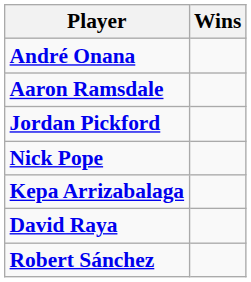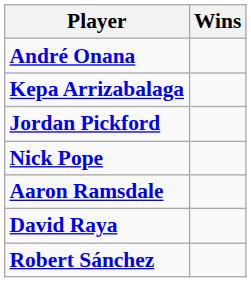 <table class="wikitable sortable" style="border-collapse:collapse">
 <tr>
 <th>Player</th>
 <th>Wins</th>
 </tr>
 <tr>
 <td> <strong><a href='#'>André Onana</a></strong></td>
 <td align="center"></td>
 </tr>
 <tr>
-<td> <strong><a href='#'>Aaron Ramsdale</a></strong></td>
+<td> <strong><a href='#'>Kepa Arrizabalaga</a></strong></td>
 <td align="center"></td>
 </tr>
 <tr>
 <td> <strong><a href='#'>Jordan Pickford</a></strong></td>
 <td align="center"></td>
 </tr>
 <tr>
 <td> <strong><a href='#'>Nick Pope</a></strong></td>
 <td align="center"></td>
 </tr>
 <tr>
-<td> <strong><a href='#'>Kepa Arrizabalaga</a></strong></td>
+<td> <strong><a href='#'>Aaron Ramsdale</a></strong></td>
 <td align="center"></td>
 </tr>
 <tr>
 <td> <strong><a href='#'>David Raya</a></strong></td>
 <td align="center"></td>
 </tr>
 <tr>
 <td> <strong><a href='#'>Robert Sánchez</a></strong></td>
 <td align="center"></td>
 </tr>
 </table>
